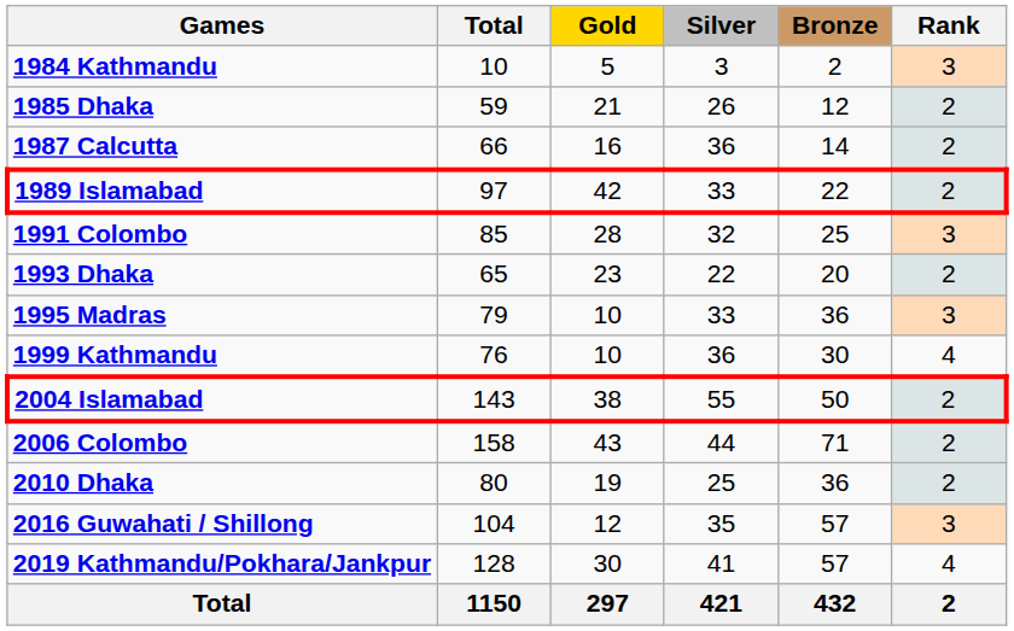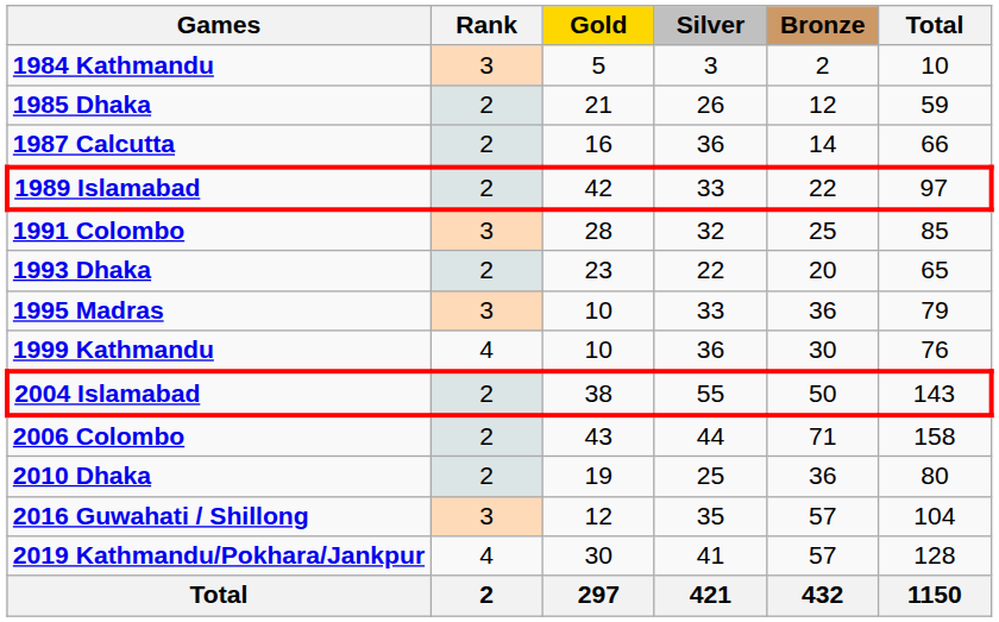 <table class="wikitable sortable" style="margin-top:0; text-align:center;">
 <tr>
 <th>Games</th>
-<th style="width:4em;">Total</th>
+<th style="width:4em;">Rank</th>
 <td style="background:gold; width:4em;"><strong>Gold</strong></td>
 <td style="background:silver; width:4em;"><strong>Silver</strong></td>
 <td style="background:#c96; width:4em;"><strong>Bronze</strong></td>
-<th style="width:4em;">Rank</th>
+<th style="width:4em;">Total</th>
 </tr>
 <tr>
 <td style="text-align:left;"> <strong><a href='#'>1984 Kathmandu</a></strong></td>
-<td>10</td>
+<td bgcolor="ffdab9">3</td>
 <td>5</td>
 <td>3</td>
 <td>2</td>
-<td bgcolor="ffdab9">3</td>
+<td>10</td>
 </tr>
 <tr>
 <td style="text-align:left;"> <strong><a href='#'>1985 Dhaka</a></strong></td>
-<td>59</td>
+<td bgcolor="DCE5E5">2</td>
 <td>21</td>
 <td>26</td>
 <td>12</td>
-<td bgcolor="DCE5E5">2</td>
+<td>59</td>
 </tr>
 <tr>
 <td style="text-align:left;"> <strong><a href='#'>1987 Calcutta</a></strong></td>
-<td>66</td>
+<td bgcolor="DCE5E5">2</td>
 <td>16</td>
 <td>36</td>
 <td>14</td>
-<td bgcolor="DCE5E5">2</td>
+<td>66</td>
 </tr>
 <tr style="border: 3px solid red">
 <td style="text-align:left;"> <strong><a href='#'>1989 Islamabad</a></strong></td>
-<td>97</td>
+<td bgcolor="DCE5E5">2</td>
 <td>42</td>
 <td>33</td>
 <td>22</td>
-<td bgcolor="DCE5E5">2</td>
+<td>97</td>
 </tr>
 <tr>
 <td style="text-align:left;"> <strong><a href='#'>1991 Colombo</a></strong></td>
-<td>85</td>
+<td bgcolor="ffdab9">3</td>
 <td>28</td>
 <td>32</td>
 <td>25</td>
-<td bgcolor="ffdab9">3</td>
+<td>85</td>
 </tr>
 <tr>
 <td style="text-align:left;"> <strong><a href='#'>1993 Dhaka</a></strong></td>
-<td>65</td>
+<td bgcolor="DCE5E5">2</td>
 <td>23</td>
 <td>22</td>
 <td>20</td>
-<td bgcolor="DCE5E5">2</td>
+<td>65</td>
 </tr>
 <tr>
 <td style="text-align:left;"> <strong><a href='#'>1995 Madras</a></strong></td>
-<td>79</td>
+<td bgcolor="ffdab9">3</td>
 <td>10</td>
 <td>33</td>
 <td>36</td>
-<td bgcolor="ffdab9">3</td>
+<td>79</td>
 </tr>
 <tr>
 <td style="text-align:left;"> <strong><a href='#'>1999 Kathmandu</a></strong></td>
-<td>76</td>
+<td>4</td>
 <td>10</td>
 <td>36</td>
 <td>30</td>
-<td>4</td>
+<td>76</td>
 </tr>
 <tr style="border: 3px solid red">
 <td style="text-align:left;"> <strong><a href='#'>2004 Islamabad</a></strong></td>
-<td>143</td>
+<td bgcolor="DCE5E5">2</td>
 <td>38</td>
 <td>55</td>
 <td>50</td>
-<td bgcolor="DCE5E5">2</td>
+<td>143</td>
 </tr>
 <tr>
 <td style="text-align:left;"> <strong><a href='#'>2006 Colombo</a> </strong></td>
-<td>158</td>
+<td bgcolor="DCE5E5">2</td>
 <td>43</td>
 <td>44</td>
 <td>71</td>
-<td bgcolor="DCE5E5">2</td>
+<td>158</td>
 </tr>
 <tr>
 <td style="text-align:left;"> <strong><a href='#'>2010 Dhaka</a> </strong></td>
-<td>80</td>
+<td bgcolor="DCE5E5">2</td>
 <td>19</td>
 <td>25</td>
 <td>36</td>
-<td bgcolor="DCE5E5">2</td>
+<td>80</td>
 </tr>
 <tr>
 <td style="text-align:left;"> <strong><a href='#'>2016 Guwahati / Shillong</a> </strong></td>
-<td>104</td>
+<td bgcolor="ffdab9">3</td>
 <td>12</td>
 <td>35</td>
 <td>57</td>
-<td bgcolor="ffdab9">3</td>
+<td>104</td>
 </tr>
 <tr>
 <td style="text-align:left;"> <a href='#'><strong>2019 Kathmandu/Pokhara/Jankpur</strong></a></td>
-<td>128</td>
+<td>4</td>
 <td>30</td>
 <td>41</td>
 <td>57</td>
-<td>4</td>
+<td>128</td>
 </tr>
 <tr>
 <th>Total</th>
-<th>1150</th>
+<th>2</th>
 <th>297</th>
 <th>421</th>
 <th>432</th>
-<th>2</th>
+<th>1150</th>
 </tr>
 </table>
